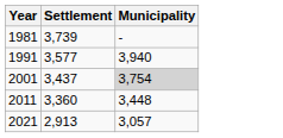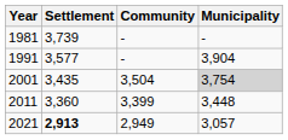 <table class="wikitable">
 <tr>
 <th>Year</th>
 <th>Settlement</th>
+<th>Community</th>
 <th>Municipality</th>
 </tr>
 <tr>
 <td>1981</td>
 <td>3,739</td>
 <td>-</td>
+<td>-</td>
 </tr>
 <tr>
 <td>1991</td>
 <td>3,577</td>
-<td>3,940</td>
+<td>-</td>
+<td>3,904</td>
 </tr>
 <tr>
 <td>2001</td>
-<td>3,437</td>
+<td>3,435</td>
+<td>3,504</td>
 <td style="background: lightgrey;">3,754</td>
 </tr>
 <tr>
 <td>2011</td>
 <td>3,360</td>
+<td>3,399</td>
 <td>3,448</td>
 </tr>
 <tr>
 <td>2021</td>
-<td>2,913</td>
+<td><strong>2,913</strong></td>
+<td>2,949</td>
 <td>3,057</td>
 </tr>
 </table>
